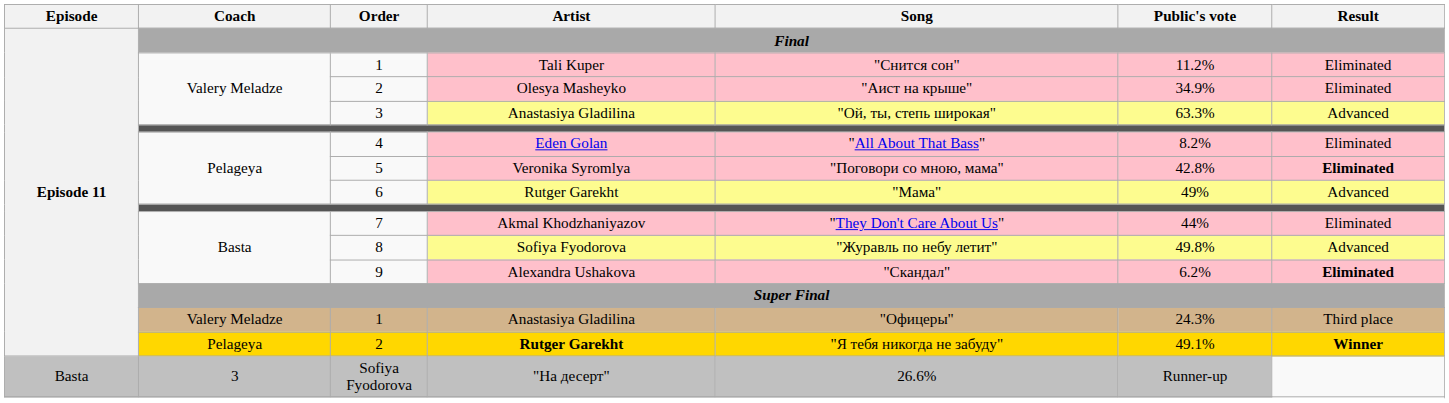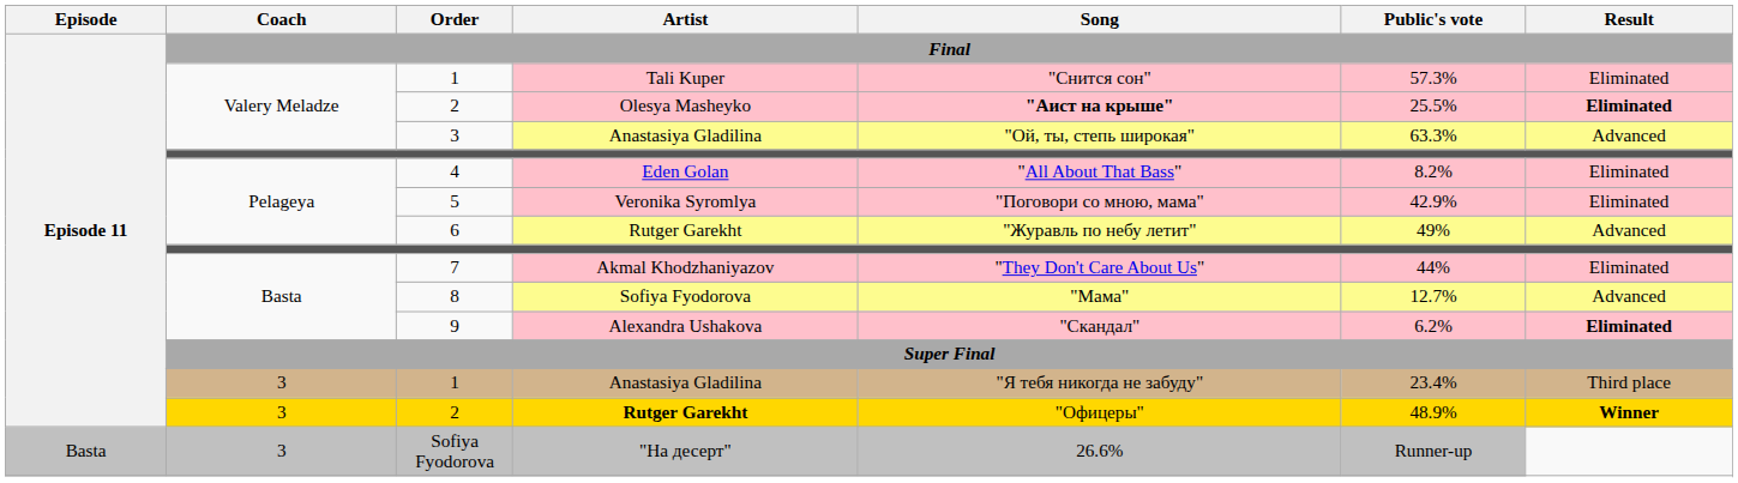 <table class="wikitable" style="text-align:center; width:120%;">
 <tr>
 <th style="width:07%;">Episode</th>
 <th style="width:10%;">Coach</th>
 <th style="width:05%;">Order</th>
 <th style="width:15%;">Artist</th>
 <th style="width:21%;">Song</th>
 <th style="width:08%;">Public's vote</th>
 <th style="width:09%;">Result</th>
 </tr>
 <tr>
 <th rowspan=17 scope="row">Episode 11 <br> </th>
 </tr>
 <tr>
 <td colspan=6 style = "background: darkgray"><strong><em>Final</em></strong></td>
 </tr>
 <tr>
 <td rowspan=3>Valery Meladze</td>
 <td>1</td>
 <td style="background:pink;">Tali Kuper</td>
 <td style="background:pink;">"Снится сон"</td>
-<td style="background:pink;">11.2%</td>
+<td style="background:pink;">57.3%</td>
 <td style="background:pink;">Eliminated</td>
 </tr>
 <tr>
 <td>2</td>
 <td style="background:pink;">Olesya Masheyko</td>
-<td style="background:pink;">"Аист на крыше"</td>
-<td style="background:pink;">34.9%</td>
-<td style="background:pink;">Eliminated</td>
+<td style="background:pink;"><strong>"Аист на крыше"</strong></td>
+<td style="background:pink;">25.5%</td>
+<td style="background:pink;"><strong>Eliminated</strong></td>
 </tr>
 <tr>
 <td>3</td>
 <td style="background:#fdfc8f;">Anastasiya Gladilina</td>
 <td style="background:#fdfc8f;">"Ой, ты, степь широкая"</td>
 <td style="background:#fdfc8f;">63.3%</td>
 <td style="background:#fdfc8f;">Advanced</td>
 </tr>
 <tr>
 <td colspan=6 style="background:#555555;"></td>
 </tr>
 <tr>
 <td rowspan=3>Pelageya</td>
 <td>4</td>
 <td style="background:pink;"><a href='#'>Eden Golan</a></td>
 <td style="background:pink;">"<a href='#'>All About That Bass</a>"</td>
 <td style="background:pink;">8.2%</td>
 <td style="background:pink;">Eliminated</td>
 </tr>
 <tr>
 <td>5</td>
 <td style="background:pink;">Veronika Syromlya</td>
 <td style="background:pink;">"Поговори со мною, мама"</td>
-<td style="background:pink;">42.8%</td>
-<td style="background:pink;"><strong>Eliminated</strong></td>
+<td style="background:pink;">42.9%</td>
+<td style="background:pink;">Eliminated</td>
 </tr>
 <tr>
 <td>6</td>
 <td style="background:#fdfc8f;">Rutger Garekht</td>
-<td style="background:#fdfc8f;">"Мама"</td>
+<td style="background:#fdfc8f;">"Журавль по небу летит"</td>
 <td style="background:#fdfc8f;">49%</td>
 <td style="background:#fdfc8f;">Advanced</td>
 </tr>
 <tr>
 <td colspan=6 style="background:#555555;"></td>
 </tr>
 <tr>
 <td rowspan=3>Basta</td>
 <td>7</td>
 <td style="background:pink;">Akmal Khodzhaniyazov</td>
 <td style="background:pink;">"<a href='#'>They Don't Care About Us</a>"</td>
 <td style="background:pink;">44%</td>
 <td style="background:pink;">Eliminated</td>
 </tr>
 <tr>
 <td>8</td>
 <td style="background:#fdfc8f;">Sofiya Fyodorova</td>
-<td style="background:#fdfc8f;">"Журавль по небу летит"</td>
-<td style="background:#fdfc8f;">49.8%</td>
+<td style="background:#fdfc8f;">"Мама"</td>
+<td style="background:#fdfc8f;">12.7%</td>
 <td style="background:#fdfc8f;">Advanced</td>
 </tr>
 <tr>
 <td>9</td>
 <td style="background:pink;">Alexandra Ushakova</td>
 <td style="background:pink;">"Скандал"</td>
 <td style="background:pink;">6.2%</td>
 <td style="background:pink;"><strong>Eliminated</strong></td>
 </tr>
 <tr>
 <td colspan = 6 style = "background: darkgray"><strong><em>Super Final</em></strong></td>
 </tr>
 <tr>
 </tr>
 <tr bgcolor="tan">
-<td>Valery Meladze</td>
+<td>3</td>
 <td>1</td>
 <td>Anastasiya Gladilina</td>
-<td>"Офицеры"</td>
-<td>24.3%</td>
+<td>"Я тебя никогда не забуду"</td>
+<td>23.4%</td>
 <td>Third place</td>
 </tr>
 <tr bgcolor="gold">
-<td>Pelageya</td>
+<td>3</td>
 <td>2</td>
 <td><strong>Rutger Garekht</strong></td>
-<td>"Я тебя никогда не забуду"</td>
-<td>49.1%</td>
+<td>"Офицеры"</td>
+<td>48.9%</td>
 <td><strong>Winner</strong></td>
 </tr>
 <tr bgcolor="silver">
 <td>Basta</td>
 <td>3</td>
 <td>Sofiya Fyodorova</td>
 <td>"На десерт"</td>
 <td>26.6%</td>
 <td>Runner-up</td>
 </tr>
 <tr>
 </tr>
 </table>
